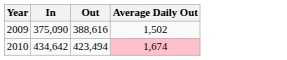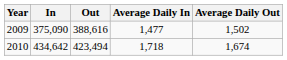 <table class="wikitable" style="text-align:center">
 <tr>
 <th>Year</th>
 <th>In</th>
 <th>Out</th>
+<th>Average Daily In</th>
 <th>Average Daily Out</th>
 </tr>
 <tr>
 <td>2009</td>
 <td>375,090</td>
 <td>388,616</td>
+<td>1,477</td>
 <td>1,502</td>
 </tr>
 <tr>
 <td>2010</td>
 <td>434,642</td>
 <td>423,494</td>
-<td style="background: pink;">1,674</td>
+<td>1,718</td>
+<td>1,674</td>
 </tr>
 </table>
